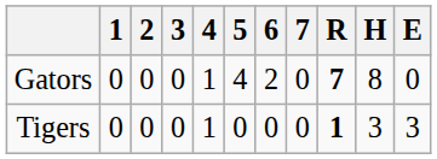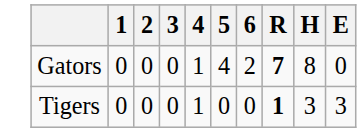 <table align = right border="2" cellpadding="4" cellspacing="0" style="margin: 1em 1em 1em 1em; background: #F9F9F9; border: 1px #aaa solid; border-collapse: collapse;">
 <tr align=center style="background: #F2F2F2;">
 <th></th>
 <th>1</th>
 <th>2</th>
 <th>3</th>
 <th>4</th>
 <th>5</th>
 <th>6</th>
-<th>7</th>
 <th>R</th>
 <th>H</th>
 <th>E</th>
 </tr>
 <tr align=center>
 <td>Gators</td>
 <td>0</td>
 <td>0</td>
 <td>0</td>
 <td>1</td>
 <td>4</td>
 <td>2</td>
-<td>0</td>
 <td><strong>7</strong></td>
 <td>8</td>
 <td>0</td>
 </tr>
 <tr align=center>
 <td>Tigers</td>
 <td>0</td>
 <td>0</td>
 <td>0</td>
 <td>1</td>
 <td>0</td>
 <td>0</td>
-<td>0</td>
 <td><strong>1</strong></td>
 <td>3</td>
 <td>3</td>
 </tr>
 </table>
